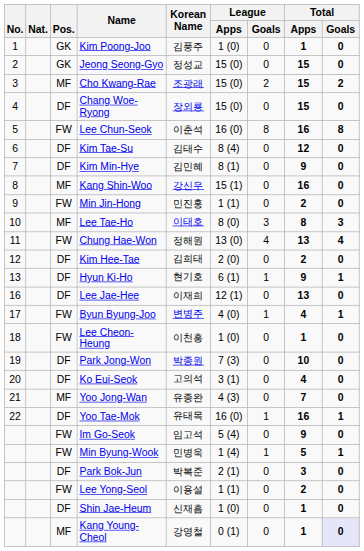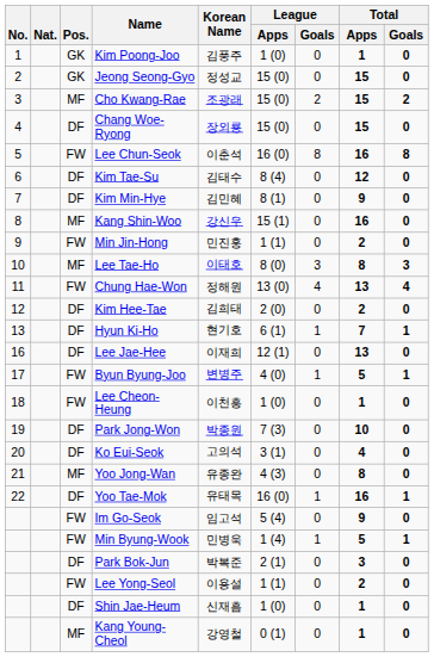 <table class="wikitable" style="text-align: center;">
 <tr>
 <th rowspan="2" valign="bottom">No.</th>
 <th rowspan="2" valign="bottom">Nat.</th>
 <th rowspan="2" valign="bottom">Pos.</th>
 <th rowspan="2" width="130">Name</th>
 <th rowspan="2" width="60">Korean<br>Name</th>
 <th colspan="2" width="100">League</th>
 <th colspan="2" width="100">Total</th>
 </tr>
 <tr>
 <th width="50">Apps</th>
 <th width="50">Goals</th>
 <th width="50">Apps</th>
 <th width="50">Goals</th>
 </tr>
 <tr>
 <td>1</td>
 <td></td>
 <td>GK</td>
 <td align="left"><a href='#'>Kim Poong-Joo</a></td>
 <td>김풍주</td>
 <td>1 (0)</td>
 <td>0</td>
 <td><strong>1</strong></td>
 <td><strong>0</strong></td>
 </tr>
 <tr>
 <td>2</td>
 <td></td>
 <td>GK</td>
 <td align="left"><a href='#'>Jeong Seong-Gyo</a></td>
 <td>정성교</td>
 <td>15 (0)</td>
 <td>0</td>
 <td><strong>15</strong></td>
 <td><strong>0</strong></td>
 </tr>
 <tr>
 <td>3</td>
 <td></td>
 <td>MF</td>
 <td align="left"><a href='#'>Cho Kwang-Rae</a></td>
 <td><a href='#'>조광래</a></td>
 <td>15 (0)</td>
 <td>2</td>
 <td><strong>15</strong></td>
 <td><strong>2</strong></td>
 </tr>
 <tr>
 <td>4</td>
 <td></td>
 <td>DF</td>
 <td align="left"><a href='#'>Chang Woe-Ryong</a></td>
 <td><a href='#'>장외룡</a></td>
 <td>15 (0)</td>
 <td>0</td>
 <td><strong>15</strong></td>
 <td><strong>0</strong></td>
 </tr>
 <tr>
 <td>5</td>
 <td></td>
 <td>FW</td>
 <td align="left"><a href='#'>Lee Chun-Seok</a></td>
 <td>이춘석</td>
 <td>16 (0)</td>
 <td>8</td>
 <td><strong>16</strong></td>
 <td><strong>8</strong></td>
 </tr>
 <tr>
 <td>6</td>
 <td></td>
 <td>DF</td>
 <td align="left"><a href='#'>Kim Tae-Su</a></td>
 <td>김태수</td>
 <td>8 (4)</td>
 <td>0</td>
 <td><strong>12</strong></td>
 <td><strong>0</strong></td>
 </tr>
 <tr>
 <td>7</td>
 <td></td>
 <td>DF</td>
 <td align="left"><a href='#'>Kim Min-Hye</a></td>
 <td>김민혜</td>
 <td>8 (1)</td>
 <td>0</td>
 <td><strong>9</strong></td>
 <td><strong>0</strong></td>
 </tr>
 <tr>
 <td>8</td>
 <td></td>
 <td>MF</td>
 <td align="left"><a href='#'>Kang Shin-Woo</a></td>
 <td><a href='#'>강신우</a></td>
 <td>15 (1)</td>
 <td>0</td>
 <td><strong>16</strong></td>
 <td><strong>0</strong></td>
 </tr>
 <tr>
 <td>9</td>
 <td></td>
 <td>FW</td>
 <td align="left"><a href='#'>Min Jin-Hong</a></td>
 <td>민진홍</td>
 <td>1 (1)</td>
 <td>0</td>
 <td><strong>2</strong></td>
 <td><strong>0</strong></td>
 </tr>
 <tr>
 <td>10</td>
 <td></td>
 <td>MF</td>
 <td align="left"><a href='#'>Lee Tae-Ho</a></td>
 <td><a href='#'>이태호</a></td>
 <td>8 (0)</td>
 <td>3</td>
 <td><strong>8</strong></td>
 <td><strong>3</strong></td>
 </tr>
 <tr>
 <td>11</td>
 <td></td>
 <td>FW</td>
 <td align="left"><a href='#'>Chung Hae-Won</a></td>
 <td>정해원</td>
 <td>13 (0)</td>
 <td>4</td>
 <td><strong>13</strong></td>
 <td><strong>4</strong></td>
 </tr>
 <tr>
 <td>12</td>
 <td></td>
 <td>DF</td>
 <td align="left"><a href='#'>Kim Hee-Tae</a></td>
 <td>김희태</td>
 <td>2 (0)</td>
 <td>0</td>
 <td><strong>2</strong></td>
 <td><strong>0</strong></td>
 </tr>
 <tr>
 <td>13</td>
 <td></td>
 <td>DF</td>
 <td align="left"><a href='#'>Hyun Ki-Ho</a></td>
 <td>현기호</td>
 <td>6 (1)</td>
 <td>1</td>
-<td><strong>9</strong></td>
+<td><strong>7</strong></td>
 <td><strong>1</strong></td>
 </tr>
 <tr>
 <td>16</td>
 <td></td>
 <td>DF</td>
 <td align="left"><a href='#'>Lee Jae-Hee</a></td>
 <td>이재희</td>
 <td>12 (1)</td>
 <td>0</td>
 <td><strong>13</strong></td>
 <td><strong>0</strong></td>
 </tr>
 <tr>
 <td>17</td>
 <td></td>
 <td>FW</td>
 <td align="left"><a href='#'>Byun Byung-Joo</a></td>
 <td><a href='#'>변병주</a></td>
 <td>4 (0)</td>
 <td>1</td>
-<td><strong>4</strong></td>
+<td><strong>5</strong></td>
 <td><strong>1</strong></td>
 </tr>
 <tr>
 <td>18</td>
 <td></td>
 <td>FW</td>
 <td align="left"><a href='#'>Lee Cheon-Heung</a></td>
 <td>이천흥</td>
 <td>1 (0)</td>
 <td>0</td>
 <td><strong>1</strong></td>
 <td><strong>0</strong></td>
 </tr>
 <tr>
 <td>19</td>
 <td></td>
 <td>DF</td>
 <td align="left"><a href='#'>Park Jong-Won</a></td>
 <td><a href='#'>박종원</a></td>
 <td>7 (3)</td>
 <td>0</td>
 <td><strong>10</strong></td>
 <td><strong>0</strong></td>
 </tr>
 <tr>
 <td>20</td>
 <td></td>
 <td>DF</td>
 <td align="left"><a href='#'>Ko Eui-Seok</a></td>
 <td>고의석</td>
 <td>3 (1)</td>
 <td>0</td>
 <td><strong>4</strong></td>
 <td><strong>0</strong></td>
 </tr>
 <tr>
 <td>21</td>
 <td></td>
 <td>MF</td>
 <td align="left"><a href='#'>Yoo Jong-Wan</a></td>
 <td>유종완</td>
 <td>4 (3)</td>
 <td>0</td>
-<td><strong>7</strong></td>
+<td><strong>8</strong></td>
 <td><strong>0</strong></td>
 </tr>
 <tr>
 <td>22</td>
 <td></td>
 <td>DF</td>
 <td align="left"><a href='#'>Yoo Tae-Mok</a></td>
 <td>유태목</td>
 <td>16 (0)</td>
 <td>1</td>
 <td><strong>16</strong></td>
 <td><strong>1</strong></td>
 </tr>
 <tr>
 <td></td>
 <td></td>
 <td>FW</td>
 <td align="left"><a href='#'>Im Go-Seok</a></td>
 <td>임고석</td>
 <td>5 (4)</td>
 <td>0</td>
 <td><strong>9</strong></td>
 <td><strong>0</strong></td>
 </tr>
 <tr>
 <td></td>
 <td></td>
 <td>FW</td>
 <td align="left"><a href='#'>Min Byung-Wook</a></td>
 <td>민병욱</td>
 <td>1 (4)</td>
 <td>1</td>
 <td><strong>5</strong></td>
 <td><strong>1</strong></td>
 </tr>
 <tr>
 <td></td>
 <td></td>
 <td>DF</td>
 <td align="left"><a href='#'>Park Bok-Jun</a></td>
 <td>박복준</td>
 <td>2 (1)</td>
 <td>0</td>
 <td><strong>3</strong></td>
 <td><strong>0</strong></td>
 </tr>
 <tr>
 <td></td>
 <td></td>
 <td>FW</td>
 <td align="left"><a href='#'>Lee Yong-Seol</a></td>
 <td>이용설</td>
 <td>1 (1)</td>
 <td>0</td>
 <td><strong>2</strong></td>
 <td><strong>0</strong></td>
 </tr>
 <tr>
 <td></td>
 <td></td>
 <td>DF</td>
 <td align="left"><a href='#'>Shin Jae-Heum</a></td>
 <td>신재흠</td>
 <td>1 (0)</td>
 <td>0</td>
 <td><strong>1</strong></td>
 <td><strong>0</strong></td>
 </tr>
 <tr>
 <td></td>
 <td></td>
 <td>MF</td>
 <td align="left"><a href='#'>Kang Young-Cheol</a></td>
 <td>강영철</td>
 <td>0 (1)</td>
 <td>0</td>
 <td><strong>1</strong></td>
-<td style="background: lavender;"><strong>0</strong></td>
+<td><strong>0</strong></td>
 </tr>
 </table>
